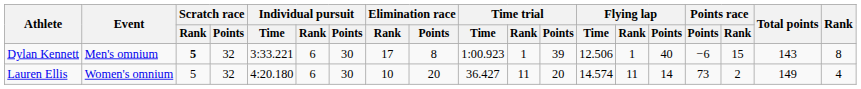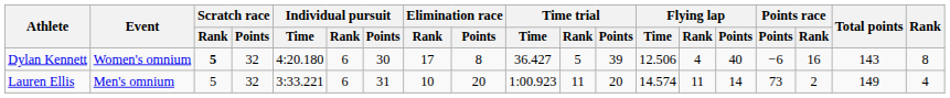 <table class="wikitable" style="font-size:90%">
 <tr>
 <th rowspan="2">Athlete</th>
 <th rowspan="2">Event</th>
 <th colspan=2>Scratch race</th>
 <th colspan=3>Individual pursuit</th>
 <th colspan=2>Elimination race</th>
 <th colspan=3>Time trial</th>
 <th colspan=3>Flying lap</th>
 <th colspan=2>Points race</th>
 <th rowspan=2>Total points</th>
 <th rowspan=2>Rank</th>
 </tr>
 <tr style="font-size:95%">
 <th>Rank</th>
 <th>Points</th>
 <th>Time</th>
 <th>Rank</th>
 <th>Points</th>
 <th>Rank</th>
 <th>Points</th>
 <th>Time</th>
 <th>Rank</th>
 <th>Points</th>
 <th>Time</th>
 <th>Rank</th>
 <th>Points</th>
 <th>Points</th>
 <th>Rank</th>
 </tr>
 <tr align=center>
 <td align=left><a href='#'>Dylan Kennett</a></td>
-<td align=left><a href='#'>Men's omnium</a></td>
+<td align=left><a href='#'>Women's omnium</a></td>
 <td><strong>5</strong></td>
 <td>32</td>
-<td>3:33.221</td>
+<td>4:20.180</td>
 <td>6</td>
 <td>30</td>
 <td>17</td>
 <td>8</td>
-<td>1:00.923</td>
-<td>1</td>
+<td>36.427</td>
+<td>5</td>
 <td>39</td>
 <td>12.506</td>
-<td>1</td>
+<td>4</td>
 <td>40</td>
 <td>−6</td>
-<td>15</td>
+<td>16</td>
 <td>143</td>
 <td>8</td>
 </tr>
 <tr align=center>
 <td align=left><a href='#'>Lauren Ellis</a></td>
-<td align=left><a href='#'>Women's omnium</a></td>
+<td align=left><a href='#'>Men's omnium</a></td>
 <td>5</td>
 <td>32</td>
-<td>4:20.180</td>
+<td>3:33.221</td>
 <td>6</td>
-<td>30</td>
+<td>31</td>
 <td>10</td>
 <td>20</td>
-<td>36.427</td>
+<td>1:00.923</td>
 <td>11</td>
 <td>20</td>
 <td>14.574</td>
 <td>11</td>
 <td>14</td>
 <td>73</td>
 <td>2</td>
 <td>149</td>
 <td>4</td>
 </tr>
 </table>
